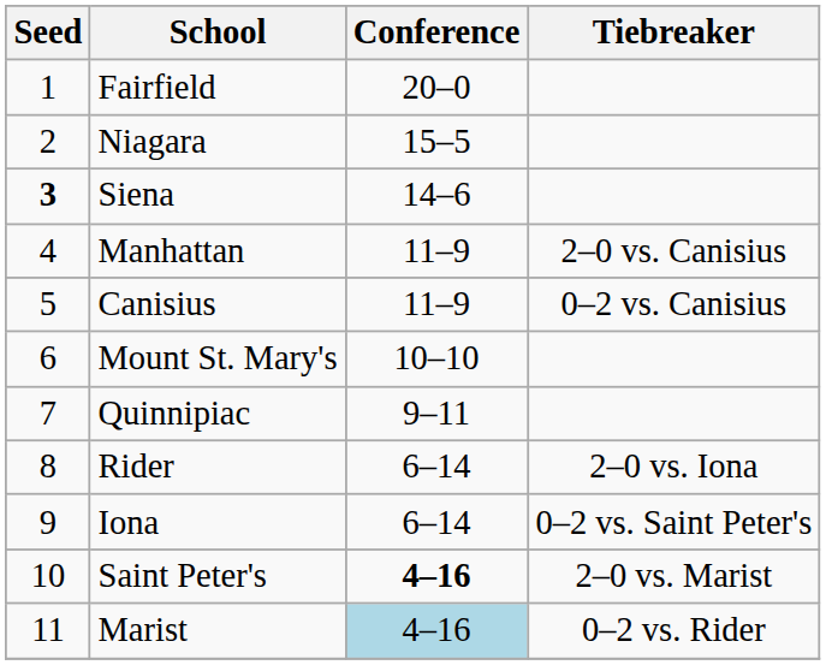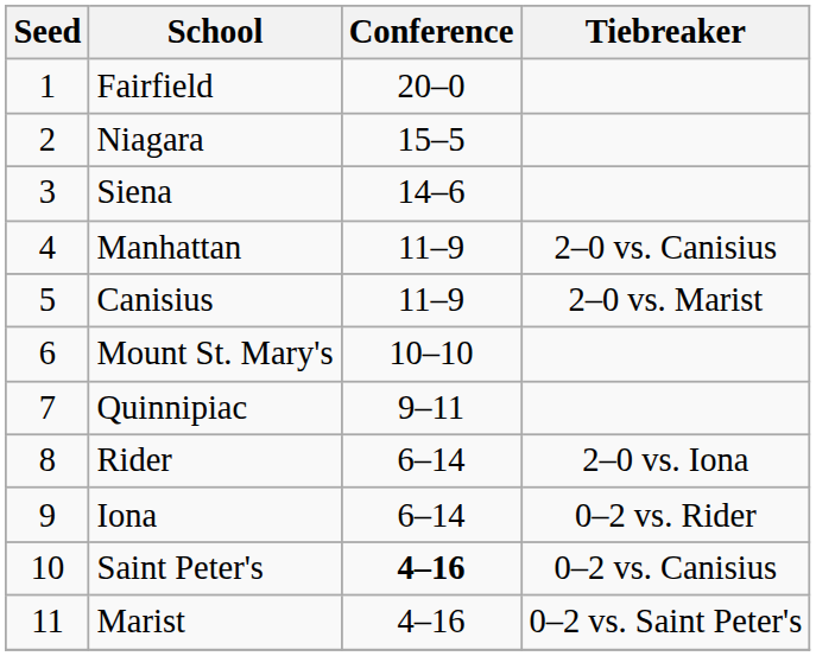 <table class="wikitable" style="text-align:center">
 <tr>
 <th>Seed</th>
 <th>School</th>
 <th>Conference</th>
 <th>Tiebreaker</th>
 </tr>
 <tr>
 <td>1</td>
 <td align=left>Fairfield</td>
 <td>20–0</td>
 <td></td>
 </tr>
 <tr>
 <td>2</td>
 <td align=left>Niagara</td>
 <td>15–5</td>
 <td></td>
 </tr>
 <tr>
-<td><strong>3</strong></td>
+<td>3</td>
 <td align=left>Siena</td>
 <td>14–6</td>
 <td></td>
 </tr>
 <tr>
 <td>4</td>
 <td align=left>Manhattan</td>
 <td>11–9</td>
 <td>2–0 vs. Canisius</td>
 </tr>
 <tr>
 <td>5</td>
 <td align=left>Canisius</td>
 <td>11–9</td>
-<td>0–2 vs. Canisius</td>
+<td>2–0 vs. Marist</td>
 </tr>
 <tr>
 <td>6</td>
 <td align=left>Mount St. Mary's</td>
 <td>10–10</td>
 <td></td>
 </tr>
 <tr>
 <td>7</td>
 <td align=left>Quinnipiac</td>
 <td>9–11</td>
 <td></td>
 </tr>
 <tr>
 <td>8</td>
 <td align=left>Rider</td>
 <td>6–14</td>
 <td>2–0 vs. Iona</td>
 </tr>
 <tr>
 <td>9</td>
 <td align=left>Iona</td>
 <td>6–14</td>
-<td>0–2 vs. Saint Peter's</td>
+<td>0–2 vs. Rider</td>
 </tr>
 <tr>
 <td>10</td>
 <td align=left>Saint Peter's</td>
 <td><strong>4–16</strong></td>
-<td>2–0 vs. Marist</td>
+<td>0–2 vs. Canisius</td>
 </tr>
 <tr>
 <td>11</td>
 <td align=left>Marist</td>
-<td style="background: lightblue;">4–16</td>
-<td>0–2 vs. Rider</td>
+<td>4–16</td>
+<td>0–2 vs. Saint Peter's</td>
 </tr>
 <tr>
 </tr>
 </table>
